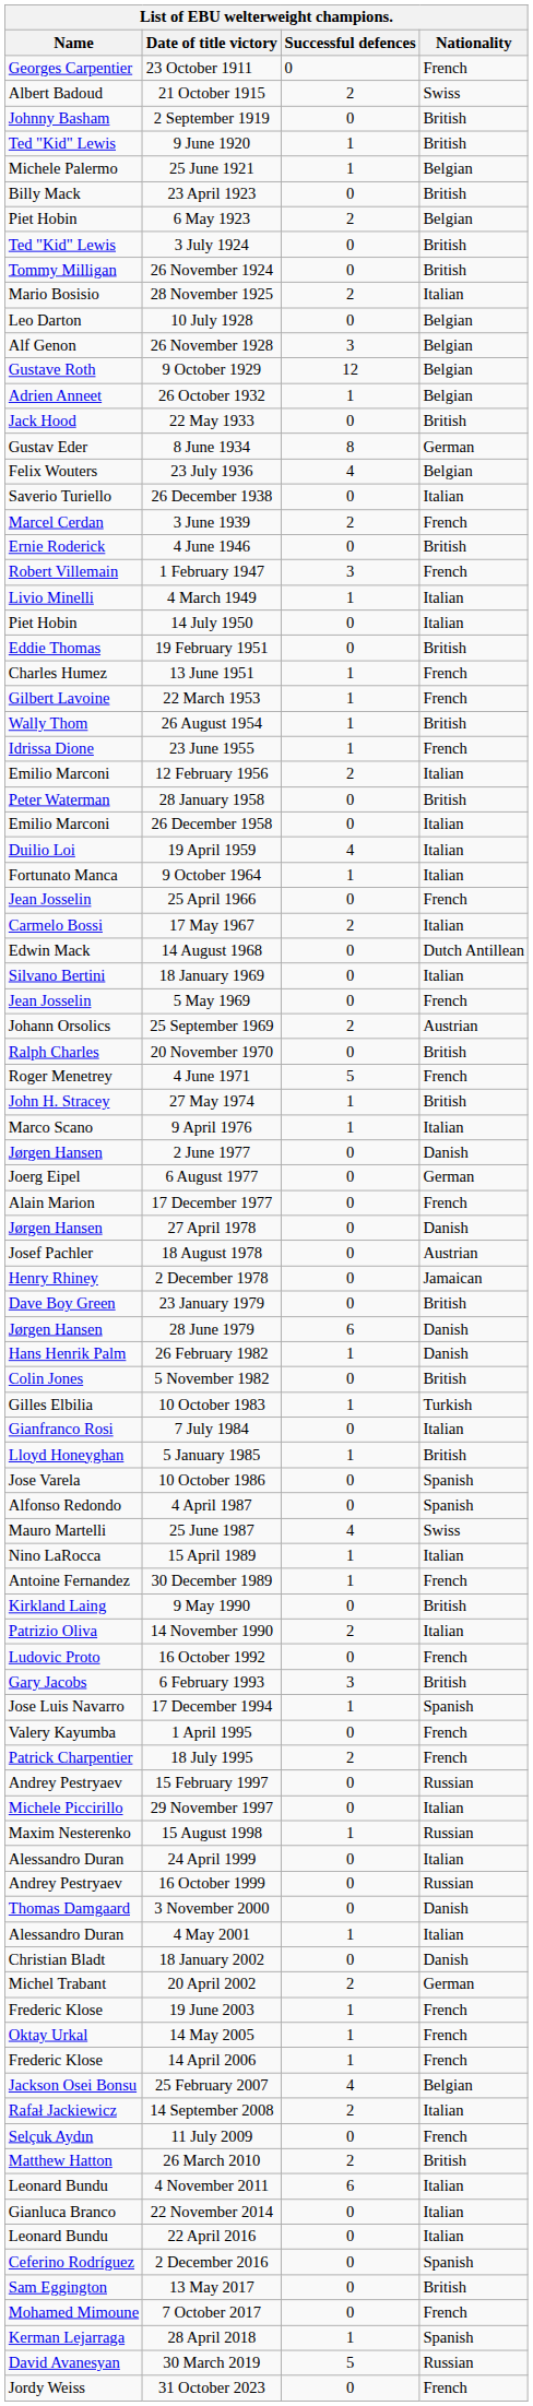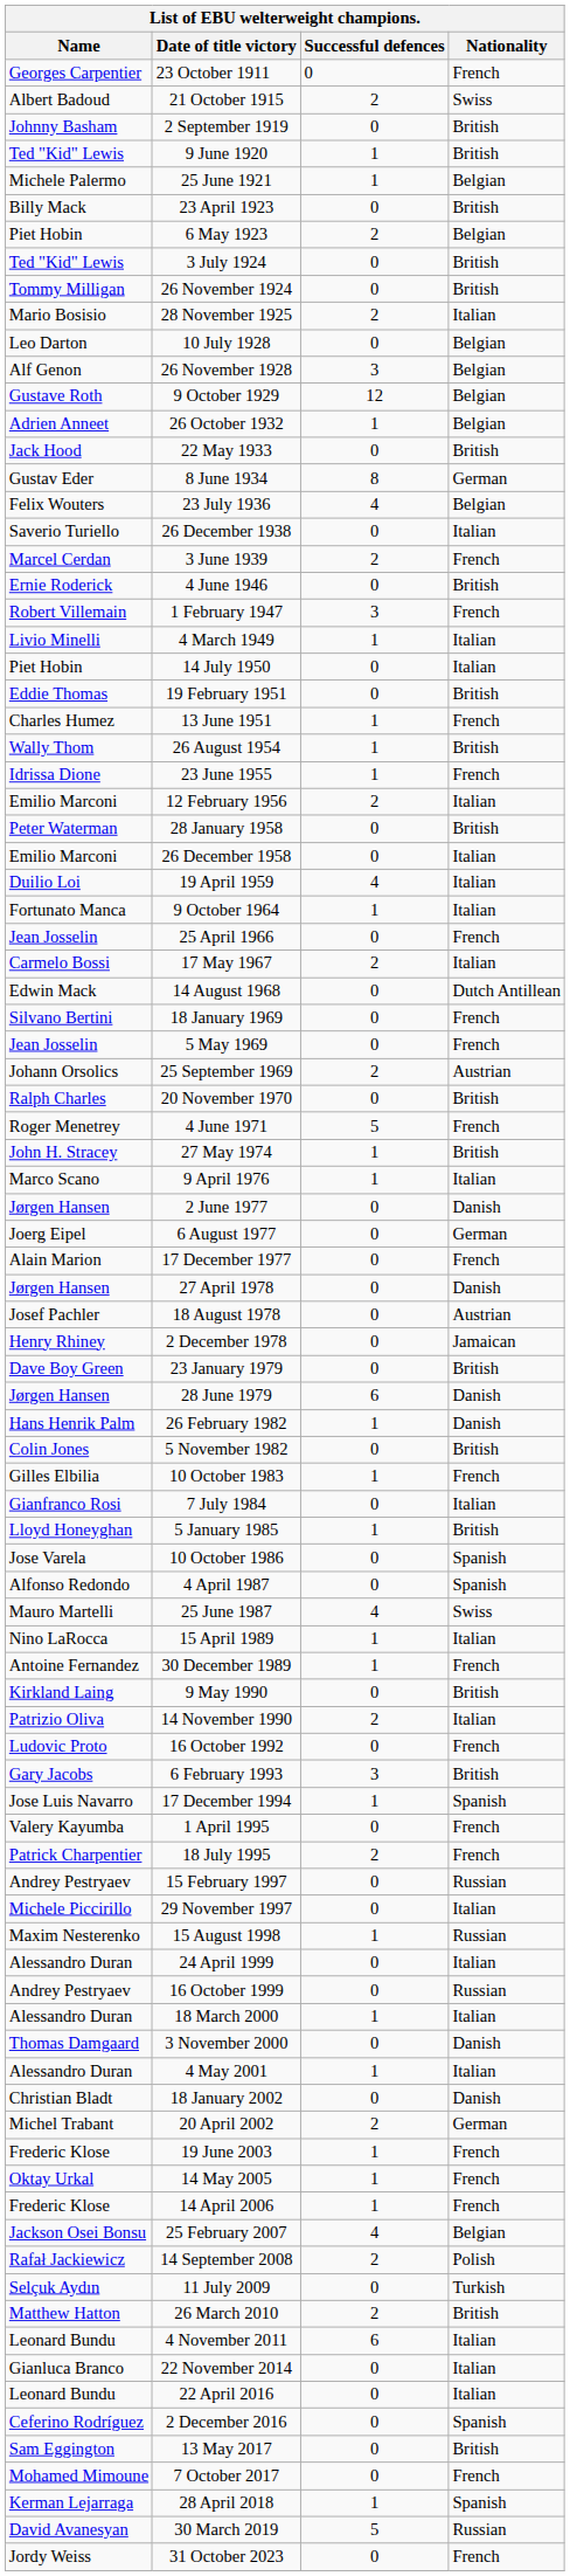 <table class="wikitable">
 <tr>
 <th colspan=4>List of EBU welterweight champions.</th>
 </tr>
 <tr>
 <th>Name</th>
 <th>Date of title victory</th>
 <th>Successful defences</th>
 <th>Nationality</th>
 </tr>
 <tr>
 <td align=left><a href='#'>Georges Carpentier</a></td>
 <td>23 October 1911</td>
 <td>0</td>
 <td align=left> French</td>
 </tr>
 <tr align=center>
 <td align=left>Albert Badoud</td>
 <td>21 October 1915</td>
 <td>2</td>
 <td align=left> Swiss</td>
 </tr>
 <tr align=center>
 <td align=left><a href='#'>Johnny Basham</a></td>
 <td>2 September 1919</td>
 <td>0</td>
 <td align=left> British</td>
 </tr>
 <tr align=center>
 <td align=left><a href='#'>Ted "Kid" Lewis</a></td>
 <td>9 June 1920</td>
 <td>1</td>
 <td align=left> British</td>
 </tr>
 <tr align=center>
 <td align=left>Michele Palermo</td>
 <td>25 June 1921</td>
 <td>1</td>
 <td align=left> Belgian</td>
 </tr>
 <tr align=center>
 <td align=left>Billy Mack</td>
 <td>23 April 1923</td>
 <td>0</td>
 <td align=left> British</td>
 </tr>
 <tr align=center>
 <td align=left>Piet Hobin</td>
 <td>6 May 1923</td>
 <td>2</td>
 <td align=left> Belgian</td>
 </tr>
 <tr align=center>
 <td align=left><a href='#'>Ted "Kid" Lewis</a></td>
 <td>3 July 1924</td>
 <td>0</td>
 <td align=left> British</td>
 </tr>
 <tr align=center>
 <td align=left><a href='#'>Tommy Milligan</a></td>
 <td>26 November 1924</td>
 <td>0</td>
 <td align=left> British</td>
 </tr>
 <tr align=center>
 <td align=left>Mario Bosisio</td>
 <td>28 November 1925</td>
 <td>2</td>
 <td align=left> Italian</td>
 </tr>
 <tr align=center>
 <td align=left>Leo Darton</td>
 <td>10 July 1928</td>
 <td>0</td>
 <td align=left> Belgian</td>
 </tr>
 <tr align=center>
 <td align=left>Alf Genon</td>
 <td>26 November 1928</td>
 <td>3</td>
 <td align=left> Belgian</td>
 </tr>
 <tr align=center>
 <td align=left><a href='#'>Gustave Roth</a></td>
 <td>9 October 1929</td>
 <td>12</td>
 <td align=left> Belgian</td>
 </tr>
 <tr align=center>
 <td align=left><a href='#'>Adrien Anneet</a></td>
 <td>26 October 1932</td>
 <td>1</td>
 <td align=left> Belgian</td>
 </tr>
 <tr align=center>
 <td align=left><a href='#'>Jack Hood</a></td>
 <td>22 May 1933</td>
 <td>0</td>
 <td align=left> British</td>
 </tr>
 <tr align=center>
 <td align=left>Gustav Eder</td>
 <td>8 June 1934</td>
 <td>8</td>
 <td align=left> German</td>
 </tr>
 <tr align=center>
 <td align=left>Felix Wouters</td>
 <td>23 July 1936</td>
 <td>4</td>
 <td align=left> Belgian</td>
 </tr>
 <tr align=center>
 <td align=left>Saverio Turiello</td>
 <td>26 December 1938</td>
 <td>0</td>
 <td align=left> Italian</td>
 </tr>
 <tr align=center>
 <td align=left><a href='#'>Marcel Cerdan</a></td>
 <td>3 June 1939</td>
 <td>2</td>
 <td align=left> French</td>
 </tr>
 <tr align=center>
 <td align=left><a href='#'>Ernie Roderick</a></td>
 <td>4 June 1946</td>
 <td>0</td>
 <td align=left> British</td>
 </tr>
 <tr align=center>
 <td align=left><a href='#'>Robert Villemain</a></td>
 <td>1 February 1947</td>
 <td>3</td>
 <td align=left> French</td>
 </tr>
 <tr align=center>
 <td align=left><a href='#'>Livio Minelli</a></td>
 <td>4 March 1949</td>
 <td>1</td>
 <td align=left> Italian</td>
 </tr>
 <tr align=center>
 <td align=left>Piet Hobin</td>
 <td>14 July 1950</td>
 <td>0</td>
 <td align=left> Italian</td>
 </tr>
 <tr align=center>
 <td align=left><a href='#'>Eddie Thomas</a></td>
 <td>19 February 1951</td>
 <td>0</td>
 <td align=left> British</td>
 </tr>
 <tr align=center>
 <td align=left>Charles Humez</td>
 <td>13 June 1951</td>
 <td>1</td>
 <td align=left> French</td>
 </tr>
 <tr align=center>
-<td align=left><a href='#'>Gilbert Lavoine</a></td>
-<td>22 March 1953</td>
-<td>1</td>
-<td align=left> French</td>
-</tr>
-<tr align=center>
 <td align=left><a href='#'>Wally Thom</a></td>
 <td>26 August 1954</td>
 <td>1</td>
 <td align=left> British</td>
 </tr>
 <tr align=center>
 <td align=left><a href='#'>Idrissa Dione</a></td>
 <td>23 June 1955</td>
 <td>1</td>
 <td align=left> French</td>
 </tr>
 <tr align=center>
 <td align=left>Emilio Marconi</td>
 <td>12 February 1956</td>
 <td>2</td>
 <td align=left> Italian</td>
 </tr>
 <tr align=center>
 <td align=left><a href='#'>Peter Waterman</a></td>
 <td>28 January 1958</td>
 <td>0</td>
 <td align=left> British</td>
 </tr>
 <tr align=center>
 <td align=left>Emilio Marconi</td>
 <td>26 December 1958</td>
 <td>0</td>
 <td align=left> Italian</td>
 </tr>
 <tr align=center>
 <td align=left><a href='#'>Duilio Loi</a></td>
 <td>19 April 1959</td>
 <td>4</td>
 <td align=left> Italian</td>
 </tr>
 <tr align=center>
 <td align=left>Fortunato Manca</td>
 <td>9 October 1964</td>
 <td>1</td>
 <td align=left> Italian</td>
 </tr>
 <tr align=center>
 <td align=left><a href='#'>Jean Josselin</a></td>
 <td>25 April 1966</td>
 <td>0</td>
 <td align=left> French</td>
 </tr>
 <tr align=center>
 <td align=left><a href='#'>Carmelo Bossi</a></td>
 <td>17 May 1967</td>
 <td>2</td>
 <td align=left> Italian</td>
 </tr>
 <tr align=center>
 <td align=left>Edwin Mack</td>
 <td>14 August 1968</td>
 <td>0</td>
 <td align=left> Dutch Antillean</td>
 </tr>
 <tr align=center>
 <td align=left><a href='#'>Silvano Bertini</a></td>
 <td>18 January 1969</td>
 <td>0</td>
-<td align=left> Italian</td>
+<td align=left> French</td>
 </tr>
 <tr align=center>
 <td align=left><a href='#'>Jean Josselin</a></td>
 <td>5 May 1969</td>
 <td>0</td>
 <td align=left> French</td>
 </tr>
 <tr align=center>
 <td align=left>Johann Orsolics</td>
 <td>25 September 1969</td>
 <td>2</td>
 <td align=left> Austrian</td>
 </tr>
 <tr align=center>
 <td align=left><a href='#'>Ralph Charles</a></td>
 <td>20 November 1970</td>
 <td>0</td>
 <td align=left> British</td>
 </tr>
 <tr align=center>
 <td align=left>Roger Menetrey</td>
 <td>4 June 1971</td>
 <td>5</td>
 <td align=left> French</td>
 </tr>
 <tr align=center>
 <td align=left><a href='#'>John H. Stracey</a></td>
 <td>27 May 1974</td>
 <td>1</td>
 <td align=left> British</td>
 </tr>
 <tr align=center>
 <td align=left>Marco Scano</td>
 <td>9 April 1976</td>
 <td>1</td>
 <td align=left> Italian</td>
 </tr>
 <tr align=center>
 <td align=left><a href='#'>Jørgen Hansen</a></td>
 <td>2 June 1977</td>
 <td>0</td>
 <td align=left> Danish</td>
 </tr>
 <tr align=center>
 <td align=left>Joerg Eipel</td>
 <td>6 August 1977</td>
 <td>0</td>
 <td align=left> German</td>
 </tr>
 <tr align=center>
 <td align=left>Alain Marion</td>
 <td>17 December 1977</td>
 <td>0</td>
 <td align=left> French</td>
 </tr>
 <tr align=center>
 <td align=left><a href='#'>Jørgen Hansen</a></td>
 <td>27 April 1978</td>
 <td>0</td>
 <td align=left> Danish</td>
 </tr>
 <tr align=center>
 <td align=left>Josef Pachler</td>
 <td>18 August 1978</td>
 <td>0</td>
 <td align=left> Austrian</td>
 </tr>
 <tr align=center>
 <td align=left><a href='#'>Henry Rhiney</a></td>
 <td>2 December 1978</td>
 <td>0</td>
 <td align=left> Jamaican</td>
 </tr>
 <tr align=center>
 <td align=left><a href='#'>Dave Boy Green</a></td>
 <td>23 January 1979</td>
 <td>0</td>
 <td align=left> British</td>
 </tr>
 <tr align=center>
 <td align=left><a href='#'>Jørgen Hansen</a></td>
 <td>28 June 1979</td>
 <td>6</td>
 <td align=left> Danish</td>
 </tr>
 <tr align=center>
 <td align=left><a href='#'>Hans Henrik Palm</a></td>
 <td>26 February 1982</td>
 <td>1</td>
 <td align=left> Danish</td>
 </tr>
 <tr align=center>
 <td align=left><a href='#'>Colin Jones</a></td>
 <td>5 November 1982</td>
 <td>0</td>
 <td align=left> British</td>
 </tr>
 <tr align=center>
 <td align=left>Gilles Elbilia</td>
 <td>10 October 1983</td>
 <td>1</td>
-<td align=left> Turkish</td>
+<td align=left> French</td>
 </tr>
 <tr align=center>
 <td align=left><a href='#'>Gianfranco Rosi</a></td>
 <td>7 July 1984</td>
 <td>0</td>
 <td align=left> Italian</td>
 </tr>
 <tr align=center>
 <td align=left><a href='#'>Lloyd Honeyghan</a></td>
 <td>5 January 1985</td>
 <td>1</td>
 <td align=left> British</td>
 </tr>
 <tr align=center>
 <td align=left>Jose Varela</td>
 <td>10 October 1986</td>
 <td>0</td>
 <td align=left> Spanish</td>
 </tr>
 <tr align=center>
 <td align=left>Alfonso Redondo</td>
 <td>4 April 1987</td>
 <td>0</td>
 <td align=left> Spanish</td>
 </tr>
 <tr align=center>
 <td align=left>Mauro Martelli</td>
 <td>25 June 1987</td>
 <td>4</td>
 <td align=left> Swiss</td>
 </tr>
 <tr align=center>
 <td align=left>Nino LaRocca</td>
 <td>15 April 1989</td>
 <td>1</td>
 <td align=left> Italian</td>
 </tr>
 <tr align=center>
 <td align=left>Antoine Fernandez</td>
 <td>30 December 1989</td>
 <td>1</td>
 <td align=left> French</td>
 </tr>
 <tr align=center>
 <td align=left><a href='#'>Kirkland Laing</a></td>
 <td>9 May 1990</td>
 <td>0</td>
 <td align=left> British</td>
 </tr>
 <tr align=center>
 <td align=left><a href='#'>Patrizio Oliva</a></td>
 <td>14 November 1990</td>
 <td>2</td>
 <td align=left> Italian</td>
 </tr>
 <tr align=center>
 <td align=left><a href='#'>Ludovic Proto</a></td>
 <td>16 October 1992</td>
 <td>0</td>
 <td align=left> French</td>
 </tr>
 <tr align=center>
 <td align=left><a href='#'>Gary Jacobs</a></td>
 <td>6 February 1993</td>
 <td>3</td>
 <td align=left> British</td>
 </tr>
 <tr align=center>
 <td align=left>Jose Luis Navarro</td>
 <td>17 December 1994</td>
 <td>1</td>
 <td align=left> Spanish</td>
 </tr>
 <tr align=center>
 <td align=left>Valery Kayumba</td>
 <td>1 April 1995</td>
 <td>0</td>
 <td align=left> French</td>
 </tr>
 <tr align=center>
 <td align=left><a href='#'>Patrick Charpentier</a></td>
 <td>18 July 1995</td>
 <td>2</td>
 <td align=left> French</td>
 </tr>
 <tr align=center>
 <td align=left>Andrey Pestryaev</td>
 <td>15 February 1997</td>
 <td>0</td>
 <td align=left> Russian</td>
 </tr>
 <tr align=center>
 <td align=left><a href='#'>Michele Piccirillo</a></td>
 <td>29 November 1997</td>
 <td>0</td>
 <td align=left> Italian</td>
 </tr>
 <tr align=center>
 <td align=left>Maxim Nesterenko</td>
 <td>15 August 1998</td>
 <td>1</td>
 <td align=left> Russian</td>
 </tr>
 <tr align=center>
 <td align=left>Alessandro Duran</td>
 <td>24 April 1999</td>
 <td>0</td>
 <td align=left> Italian</td>
 </tr>
 <tr align=center>
 <td align=left>Andrey Pestryaev</td>
 <td>16 October 1999</td>
 <td>0</td>
 <td align=left> Russian</td>
 </tr>
 <tr align=center>
+<td align=left>Alessandro Duran</td>
+<td>18 March 2000</td>
+<td>1</td>
+<td align=left> Italian</td>
+</tr>
+<tr align=center>
 <td align=left><a href='#'>Thomas Damgaard</a></td>
 <td>3 November 2000</td>
 <td>0</td>
 <td align=left> Danish</td>
 </tr>
 <tr align=center>
 <td align=left>Alessandro Duran</td>
 <td>4 May 2001</td>
 <td>1</td>
 <td align=left> Italian</td>
 </tr>
 <tr align=center>
 <td align=left>Christian Bladt</td>
 <td>18 January 2002</td>
 <td>0</td>
 <td align=left> Danish</td>
 </tr>
 <tr align=center>
 <td align=left>Michel Trabant</td>
 <td>20 April 2002</td>
 <td>2</td>
 <td align=left> German</td>
 </tr>
 <tr align=center>
 <td align=left>Frederic Klose</td>
 <td>19 June 2003</td>
 <td>1</td>
 <td align=left> French</td>
 </tr>
 <tr align=center>
 <td align=left><a href='#'>Oktay Urkal</a></td>
 <td>14 May 2005</td>
 <td>1</td>
 <td align=left> French</td>
 </tr>
 <tr align=center>
 <td align=left>Frederic Klose</td>
 <td>14 April 2006</td>
 <td>1</td>
 <td align=left> French</td>
 </tr>
 <tr align=center>
 <td align=left><a href='#'>Jackson Osei Bonsu</a></td>
 <td>25 February 2007</td>
 <td>4</td>
 <td align=left> Belgian</td>
 </tr>
 <tr align=center>
 <td align=left><a href='#'>Rafał Jackiewicz</a></td>
 <td>14 September 2008</td>
 <td>2</td>
-<td align=left> Italian</td>
+<td align=left> Polish</td>
 </tr>
 <tr align=center>
 <td align=left><a href='#'>Selçuk Aydın</a></td>
 <td>11 July 2009</td>
 <td>0</td>
-<td align=left> French</td>
+<td align=left> Turkish</td>
 </tr>
 <tr align=center>
 <td align=left><a href='#'>Matthew Hatton</a></td>
 <td>26 March 2010</td>
 <td>2</td>
 <td align=left> British</td>
 </tr>
 <tr align=center>
 <td align=left>Leonard Bundu</td>
 <td>4 November 2011</td>
 <td>6</td>
 <td align=left> Italian</td>
 </tr>
 <tr align=center>
 <td align=left>Gianluca Branco</td>
 <td>22 November 2014</td>
 <td>0</td>
 <td align=left> Italian</td>
 </tr>
 <tr align=center>
 <td align=left>Leonard Bundu</td>
 <td>22 April 2016</td>
 <td>0</td>
 <td align=left> Italian</td>
 </tr>
 <tr align=center>
 <td align=left><a href='#'>Ceferino Rodríguez</a></td>
 <td>2 December 2016</td>
 <td>0</td>
 <td align=left> Spanish</td>
 </tr>
 <tr align=center>
 <td align=left><a href='#'>Sam Eggington</a></td>
 <td>13 May 2017</td>
 <td>0</td>
 <td align=left> British</td>
 </tr>
 <tr align=center>
 <td align=left><a href='#'>Mohamed Mimoune</a></td>
 <td>7 October 2017</td>
 <td>0</td>
 <td align=left> French</td>
 </tr>
 <tr align=center>
 <td align=left><a href='#'>Kerman Lejarraga</a></td>
 <td>28 April 2018</td>
 <td>1</td>
 <td align=left> Spanish</td>
 </tr>
 <tr align=center>
 <td align=left><a href='#'>David Avanesyan</a></td>
 <td>30 March 2019</td>
 <td>5</td>
 <td align=left> Russian</td>
 </tr>
 <tr align=center>
 <td align=left>Jordy Weiss</td>
 <td>31 October 2023</td>
 <td>0</td>
 <td align=left> French</td>
 </tr>
 </table>
